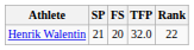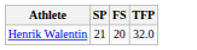 <table class="wikitable" border="1" style="font-size:90%">
 <tr>
 <th>Athlete</th>
 <th>SP</th>
 <th>FS</th>
 <th>TFP</th>
-<th>Rank</th>
 </tr>
 <tr align=center>
 <td align=left><a href='#'>Henrik Walentin</a></td>
 <td>21</td>
 <td>20</td>
 <td>32.0</td>
-<td>22</td>
 </tr>
 </table>
